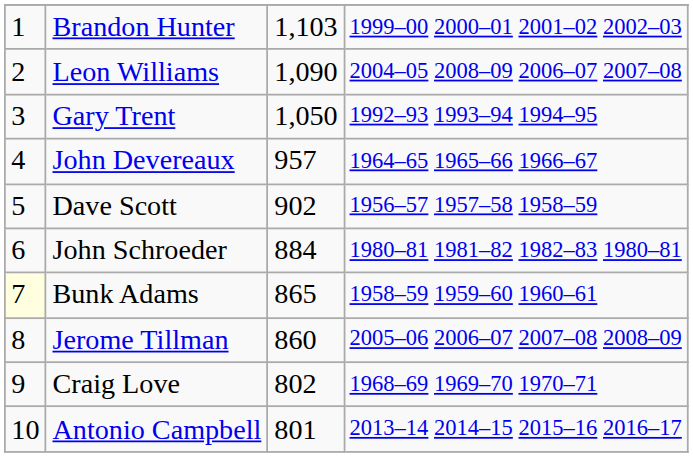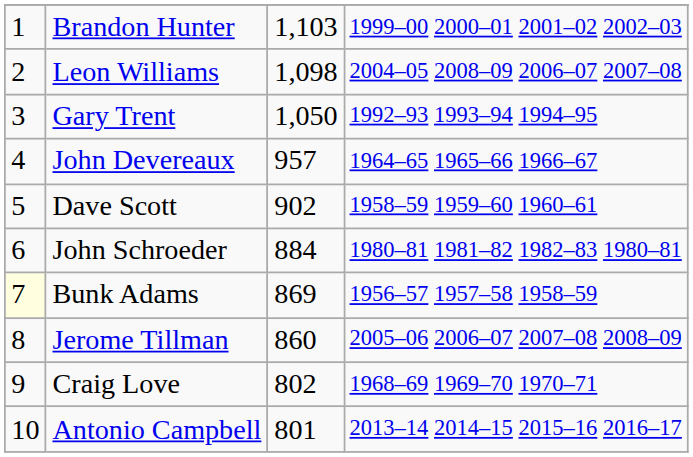 <table class="wikitable">
 <tr>
 </tr>
 <tr>
 <td>1</td>
 <td><a href='#'>Brandon Hunter</a></td>
 <td>1,103</td>
 <td style="font-size:80%;"><a href='#'>1999–00</a> <a href='#'>2000–01</a> <a href='#'>2001–02</a> <a href='#'>2002–03</a></td>
 </tr>
 <tr>
 <td>2</td>
 <td><a href='#'>Leon Williams</a></td>
-<td>1,090</td>
+<td>1,098</td>
 <td style="font-size:80%;"><a href='#'>2004–05</a> <a href='#'>2008–09</a> <a href='#'>2006–07</a> <a href='#'>2007–08</a></td>
 </tr>
 <tr>
 <td>3</td>
 <td><a href='#'>Gary Trent</a></td>
 <td>1,050</td>
 <td style="font-size:80%;"><a href='#'>1992–93</a> <a href='#'>1993–94</a> <a href='#'>1994–95</a></td>
 </tr>
 <tr>
 <td>4</td>
 <td><a href='#'>John Devereaux</a></td>
 <td>957</td>
 <td style="font-size:80%;"><a href='#'>1964–65</a> <a href='#'>1965–66</a> <a href='#'>1966–67</a></td>
 </tr>
 <tr>
 <td>5</td>
 <td>Dave Scott</td>
 <td>902</td>
-<td style="font-size:80%;"><a href='#'>1956–57</a> <a href='#'>1957–58</a> <a href='#'>1958–59</a></td>
+<td style="font-size:80%;"><a href='#'>1958–59</a> <a href='#'>1959–60</a> <a href='#'>1960–61</a></td>
 </tr>
 <tr>
 <td>6</td>
 <td>John Schroeder</td>
 <td>884</td>
 <td style="font-size:80%;"><a href='#'>1980–81</a> <a href='#'>1981–82</a> <a href='#'>1982–83</a> <a href='#'>1980–81</a></td>
 </tr>
 <tr>
 <td style="background: lightyellow;">7</td>
 <td>Bunk Adams</td>
-<td>865</td>
-<td style="font-size:80%;"><a href='#'>1958–59</a> <a href='#'>1959–60</a> <a href='#'>1960–61</a></td>
+<td>869</td>
+<td style="font-size:80%;"><a href='#'>1956–57</a> <a href='#'>1957–58</a> <a href='#'>1958–59</a></td>
 </tr>
 <tr>
 <td>8</td>
 <td><a href='#'>Jerome Tillman</a></td>
 <td>860</td>
 <td style="font-size:80%;"><a href='#'>2005–06</a> <a href='#'>2006–07</a> <a href='#'>2007–08</a> <a href='#'>2008–09</a></td>
 </tr>
 <tr>
 <td>9</td>
 <td>Craig Love</td>
 <td>802</td>
 <td style="font-size:80%;"><a href='#'>1968–69</a> <a href='#'>1969–70</a> <a href='#'>1970–71</a></td>
 </tr>
 <tr>
 <td>10</td>
 <td><a href='#'>Antonio Campbell</a></td>
 <td>801</td>
 <td style="font-size:80%;"><a href='#'>2013–14</a> <a href='#'>2014–15</a> <a href='#'>2015–16</a> <a href='#'>2016–17</a></td>
 </tr>
 </table>
